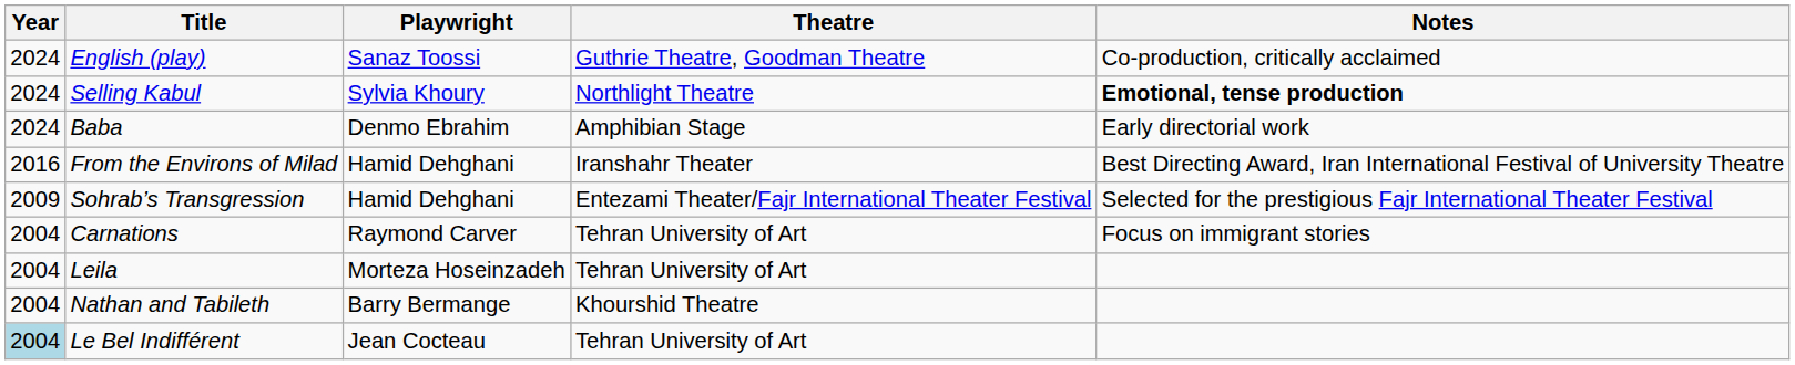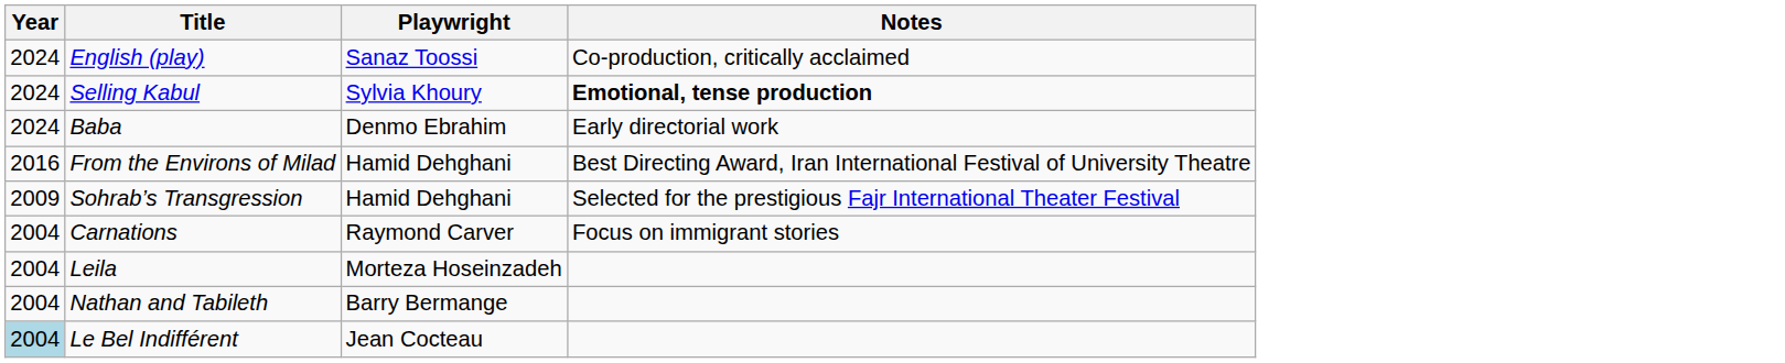 <table class="wikitable sortable">
 <tr>
 <th>Year</th>
 <th>Title</th>
 <th>Playwright</th>
-<th>Theatre</th>
 <th>Notes</th>
 </tr>
 <tr>
 <td>2024</td>
 <td><em><a href='#'>English (play)</a></em></td>
 <td><a href='#'>Sanaz Toossi</a></td>
-<td><a href='#'>Guthrie Theatre</a>, <a href='#'>Goodman Theatre</a></td>
 <td>Co-production, critically acclaimed</td>
 </tr>
 <tr>
 <td>2024</td>
 <td><em><a href='#'>Selling Kabul</a></em></td>
 <td><a href='#'>Sylvia Khoury</a></td>
-<td><a href='#'>Northlight Theatre</a></td>
 <td><strong>Emotional, tense production</strong></td>
 </tr>
 <tr>
 <td>2024</td>
 <td><em>Baba</em></td>
 <td>Denmo Ebrahim</td>
-<td>Amphibian Stage</td>
 <td>Early directorial work</td>
 </tr>
 <tr>
 <td>2016</td>
 <td><em>From the Environs of Milad</em></td>
 <td>Hamid Dehghani</td>
-<td>Iranshahr Theater</td>
 <td>Best Directing Award, Iran International Festival of University Theatre</td>
 </tr>
 <tr>
 <td>2009</td>
 <td><em>Sohrab’s Transgression</em></td>
 <td>Hamid Dehghani</td>
-<td>Entezami Theater/<a href='#'>Fajr International Theater Festival</a></td>
 <td>Selected for the prestigious <a href='#'>Fajr International Theater Festival</a></td>
 </tr>
 <tr>
 <td>2004</td>
 <td><em>Carnations</em></td>
 <td>Raymond Carver</td>
-<td>Tehran University of Art</td>
 <td>Focus on immigrant stories</td>
 </tr>
 <tr>
 <td>2004</td>
 <td><em>Leila</em></td>
 <td>Morteza Hoseinzadeh</td>
-<td>Tehran University of Art</td>
 <td></td>
 </tr>
 <tr>
 <td>2004</td>
 <td><em>Nathan and Tabileth</em></td>
 <td>Barry Bermange</td>
-<td>Khourshid Theatre</td>
 <td></td>
 </tr>
 <tr>
 <td style="background: lightblue;">2004</td>
 <td><em>Le Bel Indifférent</em></td>
 <td>Jean Cocteau</td>
-<td>Tehran University of Art</td>
 <td></td>
 </tr>
 </table>
